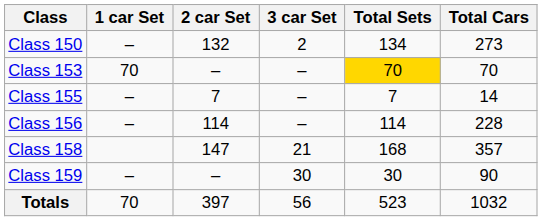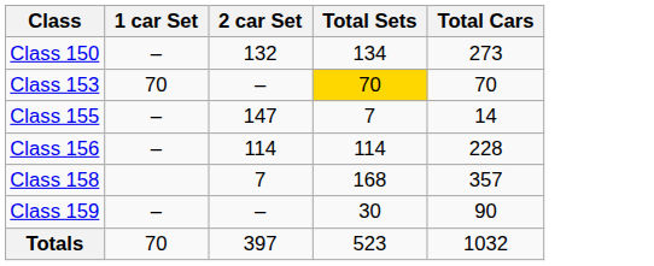 <table class="wikitable">
 <tr ---- bgcolor=#f9f9f9>
 <th> Class </th>
 <th> 1 car Set </th>
 <th> 2 car Set </th>
-<th> 3 car Set </th>
 <th> Total Sets </th>
 <th> Total Cars </th>
 </tr>
 <tr bgcolor=#f9f9f9>
 <td><a href='#'>Class 150</a></td>
 <td align=center>–</td>
 <td align=center>132</td>
-<td align=center>2</td>
 <td align=center>134</td>
 <td align=center>273</td>
 </tr>
 <tr>
 <td><a href='#'>Class 153</a></td>
 <td align=center>70</td>
 <td align=center>–</td>
-<td align=center>–</td>
 <td align=center style="background: gold;">70</td>
 <td align=center>70</td>
 </tr>
 <tr>
 <td><a href='#'>Class 155</a></td>
 <td align=center>–</td>
-<td align=center>7</td>
-<td align=center>–</td>
+<td align=center>147</td>
 <td align=center>7</td>
 <td align=center>14</td>
 </tr>
 <tr>
 <td><a href='#'>Class 156</a></td>
 <td align=center>–</td>
 <td align=center>114</td>
-<td align=center>–</td>
 <td align=center>114</td>
 <td align=center>228</td>
 </tr>
 <tr>
 <td><a href='#'>Class 158</a></td>
 <td></td>
-<td align=center>147</td>
-<td align=center>21</td>
+<td align=center>7</td>
 <td align=center>168</td>
 <td align=center>357</td>
 </tr>
 <tr>
 <td><a href='#'>Class 159</a></td>
 <td align=center>–</td>
 <td align=center>–</td>
 <td align=center>30</td>
-<td align=center>30</td>
 <td align=center>90</td>
 </tr>
 <tr>
 <th>Totals</th>
 <td align=center>70</td>
 <td align=center>397</td>
-<td align=center>56</td>
 <td align=center>523</td>
 <td align=center>1032</td>
 </tr>
 </table>
